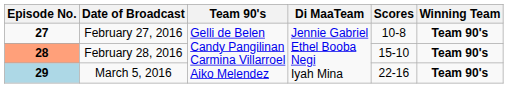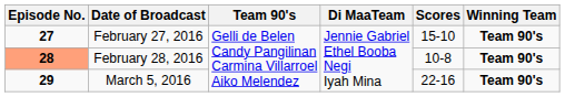 <table class="wikitable">
 <tr>
 <th>Episode No.</th>
 <th>Date of Broadcast</th>
 <th>Team 90's</th>
 <th>Di MaaTeam</th>
 <th>Scores</th>
 <th>Winning Team</th>
 </tr>
 <tr>
 <td align="center"><strong>27</strong></td>
 <td align="center">February 27, 2016</td>
 <td rowspan="3"><a href='#'>Gelli de Belen</a><br><a href='#'>Candy Pangilinan</a><br><a href='#'>Carmina Villarroel</a><br><a href='#'>Aiko Melendez</a></td>
 <td rowspan="3"><a href='#'>Jennie Gabriel</a><br><a href='#'>Ethel Booba</a><br><a href='#'>Negi</a><br>Iyah Mina</td>
-<td align="center">10-8</td>
+<td align="center">15-10</td>
 <td align="center"><strong>Team 90's</strong></td>
 </tr>
 <tr>
 <td align="center" style="background: lightsalmon;"><strong>28</strong></td>
 <td align="center">February 28, 2016</td>
-<td align="center">15-10</td>
+<td align="center">10-8</td>
 <td align="center"><strong>Team 90's</strong></td>
 </tr>
 <tr>
-<td align="center" style="background: lightblue;"><strong>29</strong></td>
+<td align="center"><strong>29</strong></td>
 <td align="center">March 5, 2016</td>
 <td align="center">22-16</td>
 <td align="center"><strong>Team 90's</strong></td>
 </tr>
 </table>
